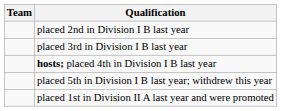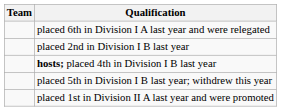 <table class="wikitable">
 <tr>
 <th>Team</th>
 <th>Qualification</th>
 </tr>
 <tr>
 <td></td>
-<td>placed 2nd in Division I B last year</td>
+<td>placed 6th in Division I A last year and were relegated</td>
 </tr>
 <tr>
 <td></td>
-<td>placed 3rd in Division I B last year</td>
+<td>placed 2nd in Division I B last year</td>
 </tr>
 <tr>
 <td></td>
 <td><strong>hosts;</strong> placed 4th in Division I B last year</td>
 </tr>
 <tr>
 <td><s></s></td>
 <td>placed 5th in Division I B last year; withdrew this year</td>
 </tr>
 <tr>
 <td></td>
 <td>placed 1st in Division II A last year and were promoted</td>
 </tr>
 </table>
